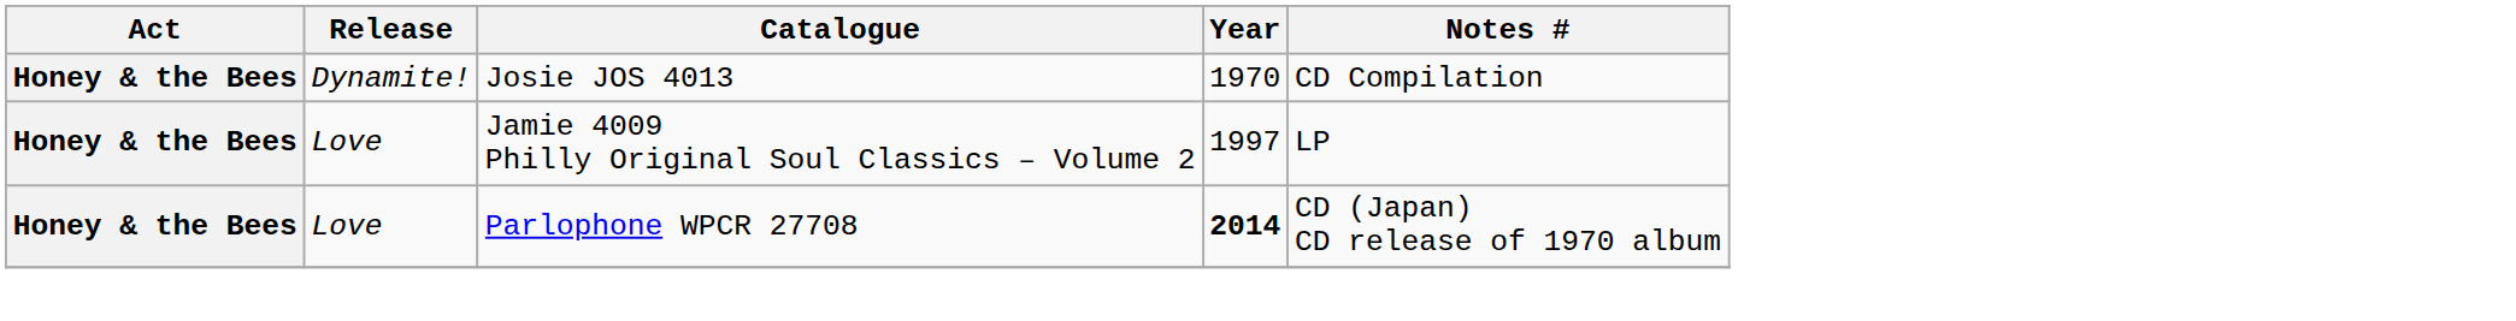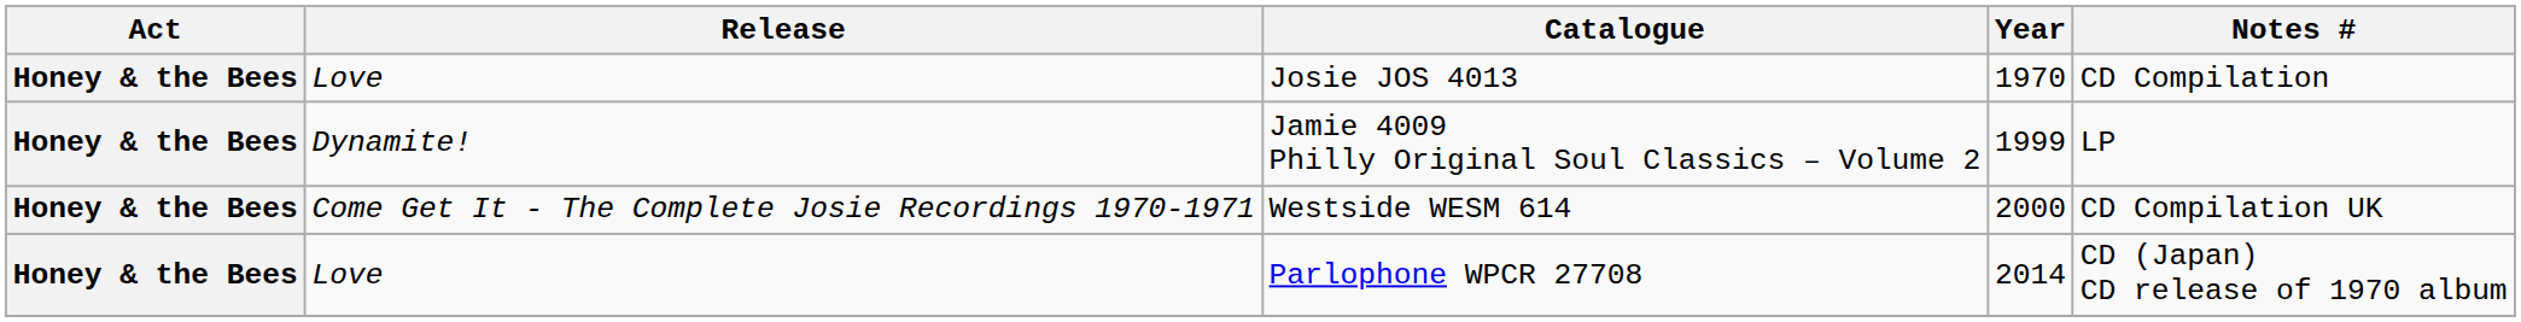 <table class="wikitable plainrowheaders sortable">
 <tr>
 <th scope="col" class="unsortable">Act</th>
 <th scope="col">Release</th>
 <th scope="col">Catalogue</th>
 <th scope="col">Year</th>
 <th scope="col" class="unsortable">Notes #</th>
 </tr>
 <tr>
 <th scope="row">Honey & the Bees</th>
-<td><em>Dynamite!</em></td>
+<td><em>Love</em></td>
 <td>Josie JOS 4013</td>
 <td>1970</td>
 <td>CD Compilation</td>
 </tr>
 <tr>
 <th scope="row">Honey & the Bees</th>
-<td><em>Love</em></td>
+<td><em>Dynamite!</em></td>
 <td>Jamie 4009<br>Philly Original Soul Classics – Volume 2</td>
-<td>1997</td>
+<td>1999</td>
 <td>LP</td>
+</tr>
+<tr>
+<th scope="row">Honey & the Bees</th>
+<td><em>Come Get It - The Complete Josie Recordings 1970-1971</em></td>
+<td>Westside WESM 614</td>
+<td>2000</td>
+<td>CD Compilation UK</td>
 </tr>
 <tr>
 <th scope="row">Honey & the Bees</th>
 <td><em>Love</em></td>
 <td><a href='#'>Parlophone</a> WPCR 27708</td>
-<td><strong>2014</strong></td>
+<td>2014</td>
 <td>CD (Japan)<br>CD release of 1970 album</td>
 </tr>
 <tr>
 </tr>
 </table>
